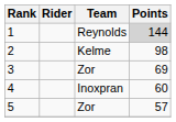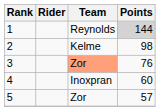 <table class="wikitable">
 <tr>
 <th>Rank</th>
 <th>Rider</th>
 <th>Team</th>
 <th>Points</th>
 </tr>
 <tr>
 <td>1</td>
 <td></td>
 <td>Reynolds</td>
 <td align="right" style="background: lightgrey;">144</td>
 </tr>
 <tr>
 <td>2</td>
 <td></td>
 <td>Kelme</td>
 <td align="right">98</td>
 </tr>
 <tr>
 <td>3</td>
 <td></td>
-<td>Zor</td>
-<td align="right">69</td>
+<td style="background: lightsalmon;">Zor</td>
+<td align="right">76</td>
 </tr>
 <tr>
 <td>4</td>
 <td></td>
 <td>Inoxpran</td>
 <td align="right">60</td>
 </tr>
 <tr>
 <td>5</td>
 <td></td>
 <td>Zor</td>
 <td align="right">57</td>
 </tr>
 <tr>
 </tr>
 </table>
